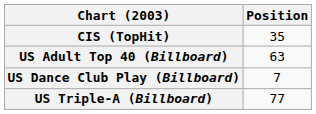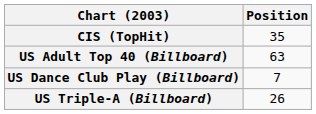 <table class="wikitable sortable plainrowheaders" style="text-align:center">
 <tr>
 <th>Chart (2003)</th>
 <th>Position</th>
 </tr>
 <tr>
 <th scope="row">CIS (TopHit)</th>
 <td>35</td>
 </tr>
 <tr>
 <th scope="row">US Adult Top 40 (<em>Billboard</em>)</th>
 <td>63</td>
 </tr>
 <tr>
 <th scope="row">US Dance Club Play (<em>Billboard</em>)</th>
 <td>7</td>
 </tr>
 <tr>
 <th scope="row">US Triple-A (<em>Billboard</em>)</th>
-<td>77</td>
+<td>26</td>
 </tr>
 </table>
